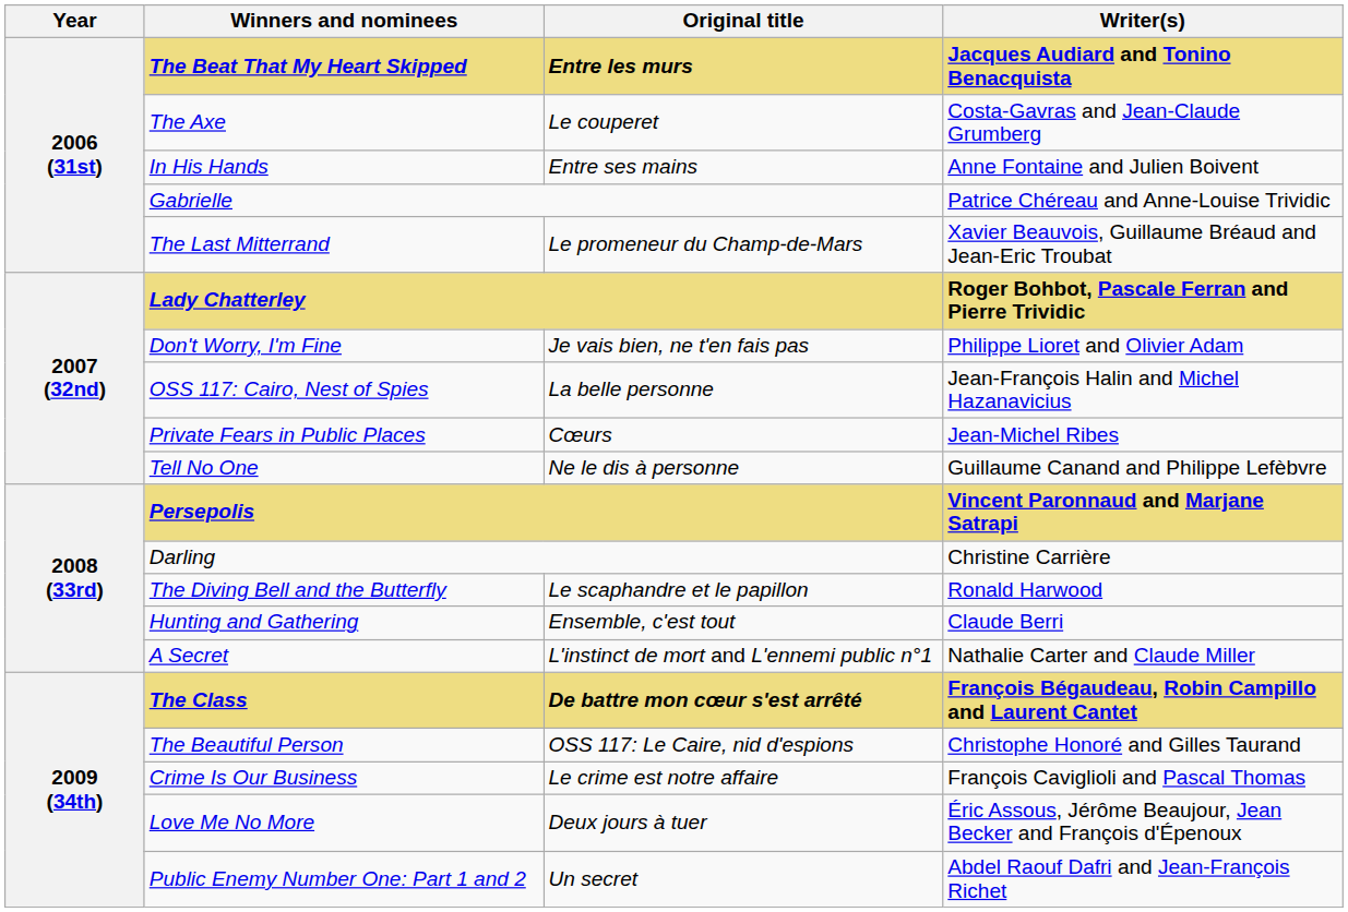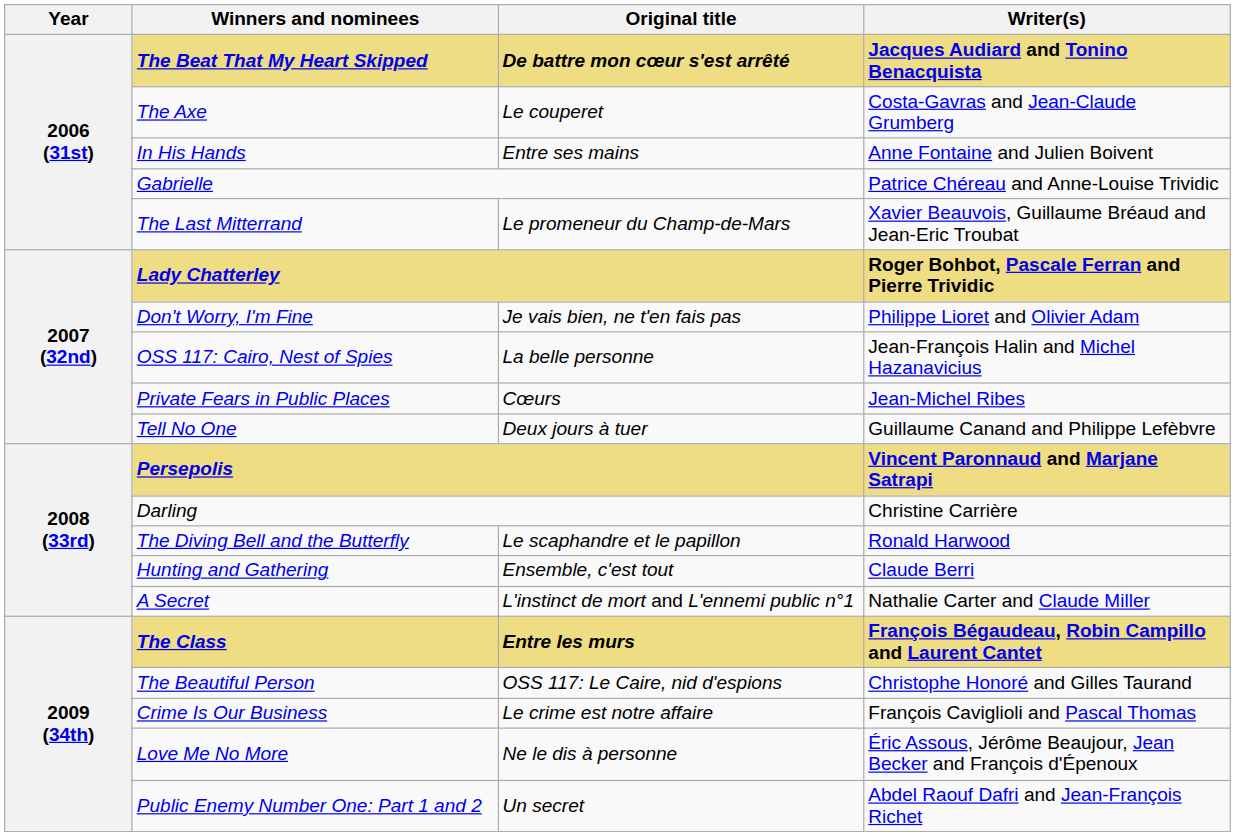 <table class="wikitable">
 <tr>
 <th width="100">Year</th>
 <th width="300">Winners and nominees</th>
 <th width="300">Original title</th>
 <th width="300">Writer(s)</th>
 </tr>
 <tr>
 <th rowspan="5" style="text-align:center;">2006<br>(<a href='#'>31st</a>)</th>
 <td style="background:#eedd82;"><strong><em><a href='#'>The Beat That My Heart Skipped</a></em></strong></td>
-<td style="background:#eedd82;"><strong><em>Entre les murs</em></strong></td>
+<td style="background:#eedd82;"><strong><em>De battre mon cœur s'est arrêté</em></strong></td>
 <td style="background:#eedd82;"><strong><a href='#'>Jacques Audiard</a> and <a href='#'>Tonino Benacquista</a></strong></td>
 </tr>
 <tr>
 <td><em><a href='#'>The Axe</a></em></td>
 <td><em>Le couperet</em></td>
 <td><a href='#'>Costa-Gavras</a> and <a href='#'>Jean-Claude Grumberg</a></td>
 </tr>
 <tr>
 <td><em><a href='#'>In His Hands</a></em></td>
 <td><em>Entre ses mains</em></td>
 <td><a href='#'>Anne Fontaine</a> and Julien Boivent</td>
 </tr>
 <tr>
 <td colspan="2"><em><a href='#'>Gabrielle</a></em></td>
 <td><a href='#'>Patrice Chéreau</a> and Anne-Louise Trividic</td>
 </tr>
 <tr>
 <td><em><a href='#'>The Last Mitterrand</a></em></td>
 <td><em>Le promeneur du Champ-de-Mars</em></td>
 <td><a href='#'>Xavier Beauvois</a>, Guillaume Bréaud and Jean-Eric Troubat</td>
 </tr>
 <tr>
 <th rowspan="5" style="text-align:center;">2007<br>(<a href='#'>32nd</a>)</th>
 <td colspan="2" style="background:#eedd82;"><em><a href='#'><strong>Lady Chatterley</strong></a></em></td>
 <td style="background:#eedd82;"><strong>Roger Bohbot, <a href='#'>Pascale Ferran</a> and Pierre Trividic</strong></td>
 </tr>
 <tr>
 <td><em><a href='#'>Don't Worry, I'm Fine</a></em></td>
 <td><em>Je vais bien, ne t'en fais pas</em></td>
 <td><a href='#'>Philippe Lioret</a> and <a href='#'>Olivier Adam</a></td>
 </tr>
 <tr>
 <td><em><a href='#'>OSS 117: Cairo, Nest of Spies</a></em></td>
 <td><em>La belle personne</em></td>
 <td>Jean-François Halin and <a href='#'>Michel Hazanavicius</a></td>
 </tr>
 <tr>
 <td><em><a href='#'>Private Fears in Public Places</a></em></td>
 <td><em>Cœurs</em></td>
 <td><a href='#'>Jean-Michel Ribes</a></td>
 </tr>
 <tr>
 <td><em><a href='#'>Tell No One</a></em></td>
-<td><em>Ne le dis à personne</em></td>
+<td><em>Deux jours à tuer</em></td>
 <td>Guillaume Canand and Philippe Lefèbvre</td>
 </tr>
 <tr>
 <th rowspan="5" style="text-align:center;">2008<br>(<a href='#'>33rd</a>)</th>
 <td colspan="2" style="background:#eedd82;"><em><a href='#'><strong>Persepolis</strong></a></em></td>
 <td style="background:#eedd82;"><strong><a href='#'>Vincent Paronnaud</a> and <a href='#'>Marjane Satrapi</a></strong></td>
 </tr>
 <tr>
 <td colspan="2"><em>Darling</em></td>
 <td>Christine Carrière</td>
 </tr>
 <tr>
 <td><em><a href='#'>The Diving Bell and the Butterfly</a></em></td>
 <td><em>Le scaphandre et le papillon</em></td>
 <td><a href='#'>Ronald Harwood</a></td>
 </tr>
 <tr>
 <td><em><a href='#'>Hunting and Gathering</a></em></td>
 <td><em>Ensemble, c'est tout</em></td>
 <td><a href='#'>Claude Berri</a></td>
 </tr>
 <tr>
 <td><em><a href='#'>A Secret</a></em></td>
 <td><em>L'instinct de mort</em> and <em>L'ennemi public n°1</em></td>
 <td>Nathalie Carter and <a href='#'>Claude Miller</a></td>
 </tr>
 <tr>
 <th rowspan="5" style="text-align:center;">2009<br>(<a href='#'>34th</a>)</th>
 <td style="background:#eedd82;"><em><a href='#'><strong>The Class</strong></a></em></td>
-<td style="background:#eedd82;"><strong><em>De battre mon cœur s'est arrêté</em></strong></td>
+<td style="background:#eedd82;"><strong><em>Entre les murs</em></strong></td>
 <td style="background:#eedd82;"><strong><a href='#'>François Bégaudeau</a>, <a href='#'>Robin Campillo</a> and <a href='#'>Laurent Cantet</a></strong></td>
 </tr>
 <tr>
 <td><em><a href='#'>The Beautiful Person</a></em></td>
 <td><em>OSS 117: Le Caire, nid d'espions</em></td>
 <td><a href='#'>Christophe Honoré</a> and Gilles Taurand</td>
 </tr>
 <tr>
 <td><em><a href='#'>Crime Is Our Business</a></em></td>
 <td><em>Le crime est notre affaire</em></td>
 <td>François Caviglioli and <a href='#'>Pascal Thomas</a></td>
 </tr>
 <tr>
 <td><em><a href='#'>Love Me No More</a></em></td>
-<td><em>Deux jours à tuer</em></td>
+<td><em>Ne le dis à personne</em></td>
 <td><a href='#'>Éric Assous</a>, Jérôme Beaujour, <a href='#'>Jean Becker</a> and François d'Épenoux</td>
 </tr>
 <tr>
 <td><em><a href='#'>Public Enemy Number One: Part 1 and 2</a></em></td>
 <td><em>Un secret</em></td>
 <td><a href='#'>Abdel Raouf Dafri</a> and <a href='#'>Jean-François Richet</a></td>
 </tr>
 </table>
